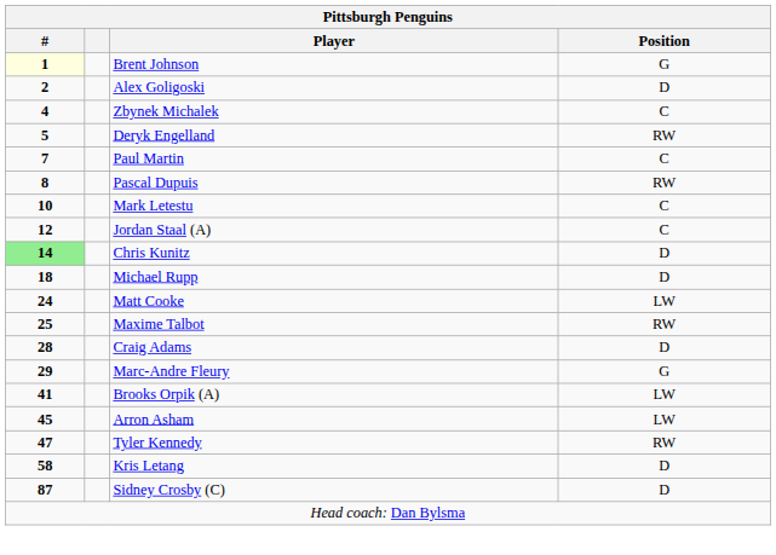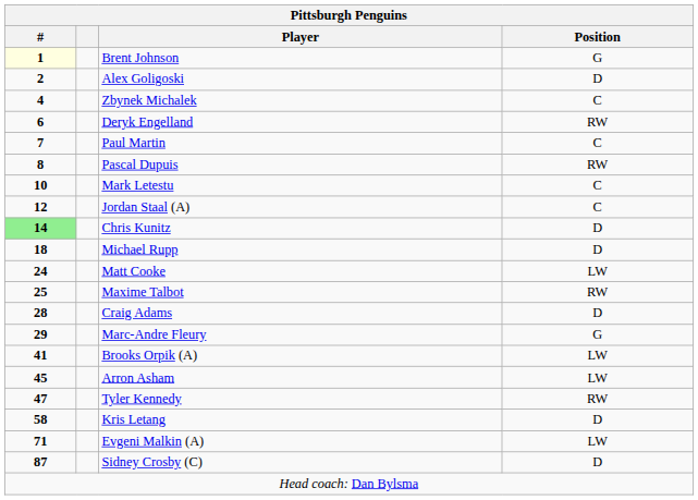 <table class="wikitable" style="width:65%; text-align:center;">
 <tr>
 <th colspan=4>Pittsburgh Penguins</th>
 </tr>
 <tr>
 <th>#</th>
 <th></th>
 <th>Player</th>
 <th>Position</th>
 </tr>
 <tr>
 <td style="background: lightyellow;"><strong>1</strong></td>
 <td align=center></td>
 <td align=left><a href='#'>Brent Johnson</a></td>
 <td>G</td>
 </tr>
 <tr>
 <td><strong>2</strong></td>
 <td align=center></td>
 <td align=left><a href='#'>Alex Goligoski</a></td>
 <td>D</td>
 </tr>
 <tr>
 <td><strong>4</strong></td>
 <td align=center></td>
 <td align=left><a href='#'>Zbynek Michalek</a></td>
 <td>C</td>
 </tr>
 <tr>
-<td><strong>5</strong></td>
+<td><strong>6</strong></td>
 <td align=center></td>
 <td align=left><a href='#'>Deryk Engelland</a></td>
 <td>RW</td>
 </tr>
 <tr>
 <td><strong>7</strong></td>
 <td align=center></td>
 <td align=left><a href='#'>Paul Martin</a></td>
 <td>C</td>
 </tr>
 <tr>
 <td><strong>8</strong></td>
 <td align=center></td>
 <td align=left><a href='#'>Pascal Dupuis</a></td>
 <td>RW</td>
 </tr>
 <tr>
 <td><strong>10</strong></td>
 <td align=center></td>
 <td align=left><a href='#'>Mark Letestu</a></td>
 <td>C</td>
 </tr>
 <tr>
 <td><strong>12</strong></td>
 <td align=center></td>
 <td align=left><a href='#'>Jordan Staal</a> (A)</td>
 <td>C</td>
 </tr>
 <tr>
 <td style="background: lightgreen;"><strong>14</strong></td>
 <td align=center></td>
 <td align=left><a href='#'>Chris Kunitz</a></td>
 <td>D</td>
 </tr>
 <tr>
 <td><strong>18</strong></td>
 <td align=center></td>
 <td align=left><a href='#'>Michael Rupp</a></td>
 <td>D</td>
 </tr>
 <tr>
 <td><strong>24</strong></td>
 <td align=center></td>
 <td align=left><a href='#'>Matt Cooke</a></td>
 <td>LW</td>
 </tr>
 <tr>
 <td><strong>25</strong></td>
 <td align=center></td>
 <td align=left><a href='#'>Maxime Talbot</a></td>
 <td>RW</td>
 </tr>
 <tr>
 <td><strong>28</strong></td>
 <td align=center></td>
 <td align=left><a href='#'>Craig Adams</a></td>
 <td>D</td>
 </tr>
 <tr>
 <td><strong>29</strong></td>
 <td align=center></td>
 <td align=left><a href='#'>Marc-Andre Fleury</a></td>
 <td>G</td>
 </tr>
 <tr>
 <td><strong>41</strong></td>
 <td align=center></td>
 <td align=left><a href='#'>Brooks Orpik</a> (A)</td>
 <td>LW</td>
 </tr>
 <tr>
 <td><strong>45</strong></td>
 <td align=center></td>
 <td align=left><a href='#'>Arron Asham</a></td>
 <td>LW</td>
 </tr>
 <tr>
 <td><strong>47</strong></td>
 <td align=center></td>
 <td align=left><a href='#'>Tyler Kennedy</a></td>
 <td>RW</td>
 </tr>
 <tr>
 <td><strong>58</strong></td>
 <td align=center></td>
 <td align=left><a href='#'>Kris Letang</a></td>
 <td>D</td>
 </tr>
 <tr>
+<td><strong>71</strong></td>
+<td align=center></td>
+<td align=left><a href='#'>Evgeni Malkin</a> (A)</td>
+<td>LW</td>
+</tr>
+<tr>
 <td><strong>87</strong></td>
 <td align=center></td>
 <td align=left><a href='#'>Sidney Crosby</a> (C)</td>
 <td>D</td>
 </tr>
 <tr>
 <td colspan=4><em>Head coach:</em>  <a href='#'>Dan Bylsma</a></td>
 </tr>
 </table>
